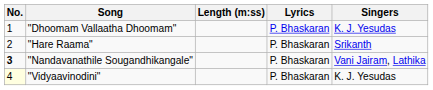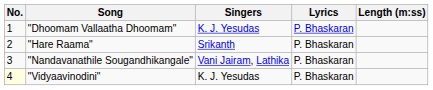 <table class="wikitable" style="font-size:95%;">
 <tr>
 <th>No.</th>
 <th>Song</th>
+<th>Singers</th>
+<th>Lyrics</th>
 <th>Length (m:ss)</th>
-<th>Lyrics</th>
-<th>Singers</th>
 </tr>
 <tr>
 <td>1</td>
 <td>"Dhoomam Vallaatha Dhoomam"</td>
+<td><a href='#'>K. J. Yesudas</a></td>
+<td><a href='#'>P. Bhaskaran</a></td>
 <td></td>
-<td><a href='#'>P. Bhaskaran</a></td>
-<td><a href='#'>K. J. Yesudas</a></td>
 </tr>
 <tr>
 <td>2</td>
 <td>"Hare Raama"</td>
+<td><a href='#'>Srikanth</a></td>
+<td>P. Bhaskaran</td>
 <td></td>
-<td>P. Bhaskaran</td>
-<td><a href='#'>Srikanth</a></td>
 </tr>
 <tr>
-<td><strong>3</strong></td>
+<td>3</td>
 <td>"Nandavanathile Sougandhikangale"</td>
+<td><a href='#'>Vani Jairam</a>, <a href='#'>Lathika</a></td>
+<td>P. Bhaskaran</td>
 <td></td>
-<td>P. Bhaskaran</td>
-<td><a href='#'>Vani Jairam</a>, <a href='#'>Lathika</a></td>
 </tr>
 <tr>
 <td style="background: lightyellow;">4</td>
 <td>"Vidyaavinodini"</td>
+<td>K. J. Yesudas</td>
+<td>P. Bhaskaran</td>
 <td></td>
-<td>P. Bhaskaran</td>
-<td>K. J. Yesudas</td>
 </tr>
 </table>
